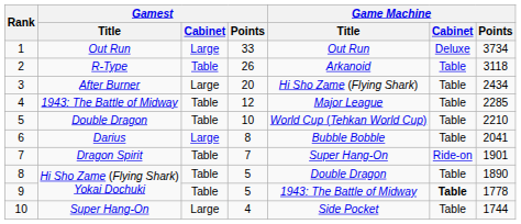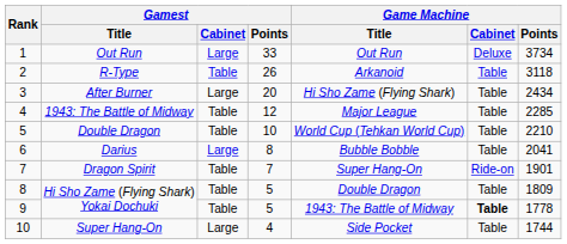 <table class="wikitable sortable" style="text-align:center">
 <tr>
 <th rowspan="2">Rank</th>
 <th colspan="3"><em><a href='#'>Gamest</a></em></th>
 <th colspan="3"><em><a href='#'>Game Machine</a></em></th>
 </tr>
 <tr>
 <th>Title</th>
 <th><a href='#'>Cabinet</a></th>
 <th>Points</th>
 <th>Title</th>
 <th><a href='#'>Cabinet</a></th>
 <th>Points</th>
 </tr>
 <tr>
 <td>1</td>
 <td><em><a href='#'>Out Run</a></em></td>
 <td><a href='#'>Large</a></td>
 <td>33</td>
 <td><em><a href='#'>Out Run</a></em></td>
 <td><a href='#'>Deluxe</a></td>
 <td>3734</td>
 </tr>
 <tr>
 <td>2</td>
 <td><em><a href='#'>R-Type</a></em></td>
 <td><a href='#'>Table</a></td>
 <td>26</td>
 <td><em><a href='#'>Arkanoid</a></em></td>
 <td><a href='#'>Table</a></td>
 <td>3118</td>
 </tr>
 <tr>
 <td>3</td>
 <td><em><a href='#'>After Burner</a></em></td>
 <td>Large</td>
 <td>20</td>
 <td><em><a href='#'>Hi Sho Zame</a></em> (<em>Flying Shark</em>)</td>
 <td>Table</td>
 <td>2434</td>
 </tr>
 <tr>
 <td>4</td>
 <td><em><a href='#'>1943: The Battle of Midway</a></em></td>
 <td>Table</td>
 <td>12</td>
 <td><em><a href='#'>Major League</a></em></td>
 <td>Table</td>
 <td>2285</td>
 </tr>
 <tr>
 <td>5</td>
 <td><em><a href='#'>Double Dragon</a></em></td>
 <td>Table</td>
 <td>10</td>
 <td><a href='#'><em>World Cup</em> (<em>Tehkan World Cup</em>)</a></td>
 <td>Table</td>
 <td>2210</td>
 </tr>
 <tr>
 <td>6</td>
 <td><em><a href='#'>Darius</a></em></td>
 <td><a href='#'>Large</a></td>
 <td>8</td>
 <td><em><a href='#'>Bubble Bobble</a></em></td>
 <td>Table</td>
 <td>2041</td>
 </tr>
 <tr>
 <td>7</td>
 <td><em><a href='#'>Dragon Spirit</a></em></td>
 <td>Table</td>
 <td>7</td>
 <td><em><a href='#'>Super Hang-On</a></em></td>
 <td><a href='#'>Ride-on</a></td>
 <td>1901</td>
 </tr>
 <tr>
 <td>8</td>
 <td rowspan="2"><em><a href='#'>Hi Sho Zame</a></em> (<em>Flying Shark</em>) <br> <em><a href='#'>Yokai Dochuki</a></em></td>
 <td>Table</td>
 <td>5</td>
 <td><em><a href='#'>Double Dragon</a></em></td>
 <td>Table</td>
-<td>1890</td>
+<td>1809</td>
 </tr>
 <tr>
 <td>9</td>
 <td>Table</td>
 <td>5</td>
 <td><em><a href='#'>1943: The Battle of Midway</a></em></td>
 <td><strong>Table</strong></td>
 <td>1778</td>
 </tr>
 <tr>
 <td>10</td>
 <td><em><a href='#'>Super Hang-On</a></em></td>
 <td>Large</td>
 <td>4</td>
 <td><em><a href='#'>Side Pocket</a></em></td>
 <td>Table</td>
 <td>1744</td>
 </tr>
 </table>
